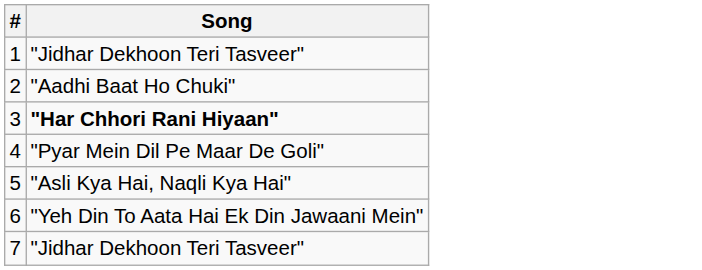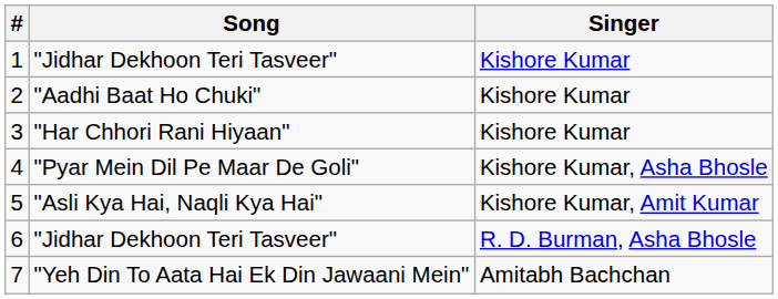 <table class="wikitable" style="font-size:95%;">
 <tr>
 <th>#</th>
 <th>Song</th>
+<th>Singer</th>
 </tr>
 <tr>
 <td>1</td>
 <td>"Jidhar Dekhoon Teri Tasveer"</td>
+<td><a href='#'>Kishore Kumar</a></td>
 </tr>
 <tr>
 <td>2</td>
 <td>"Aadhi Baat Ho Chuki"</td>
+<td>Kishore Kumar</td>
 </tr>
 <tr>
 <td>3</td>
-<td><strong>"Har Chhori Rani Hiyaan"</strong></td>
+<td>"Har Chhori Rani Hiyaan"</td>
+<td>Kishore Kumar</td>
 </tr>
 <tr>
 <td>4</td>
 <td>"Pyar Mein Dil Pe Maar De Goli"</td>
+<td>Kishore Kumar, <a href='#'>Asha Bhosle</a></td>
 </tr>
 <tr>
 <td>5</td>
 <td>"Asli Kya Hai, Naqli Kya Hai"</td>
+<td>Kishore Kumar, <a href='#'>Amit Kumar</a></td>
 </tr>
 <tr>
 <td>6</td>
-<td>"Yeh Din To Aata Hai Ek Din Jawaani Mein"</td>
+<td>"Jidhar Dekhoon Teri Tasveer"</td>
+<td><a href='#'>R. D. Burman</a>, <a href='#'>Asha Bhosle</a></td>
 </tr>
 <tr>
 <td>7</td>
-<td>"Jidhar Dekhoon Teri Tasveer"</td>
+<td>"Yeh Din To Aata Hai Ek Din Jawaani Mein"</td>
+<td>Amitabh Bachchan</td>
 </tr>
 </table>
